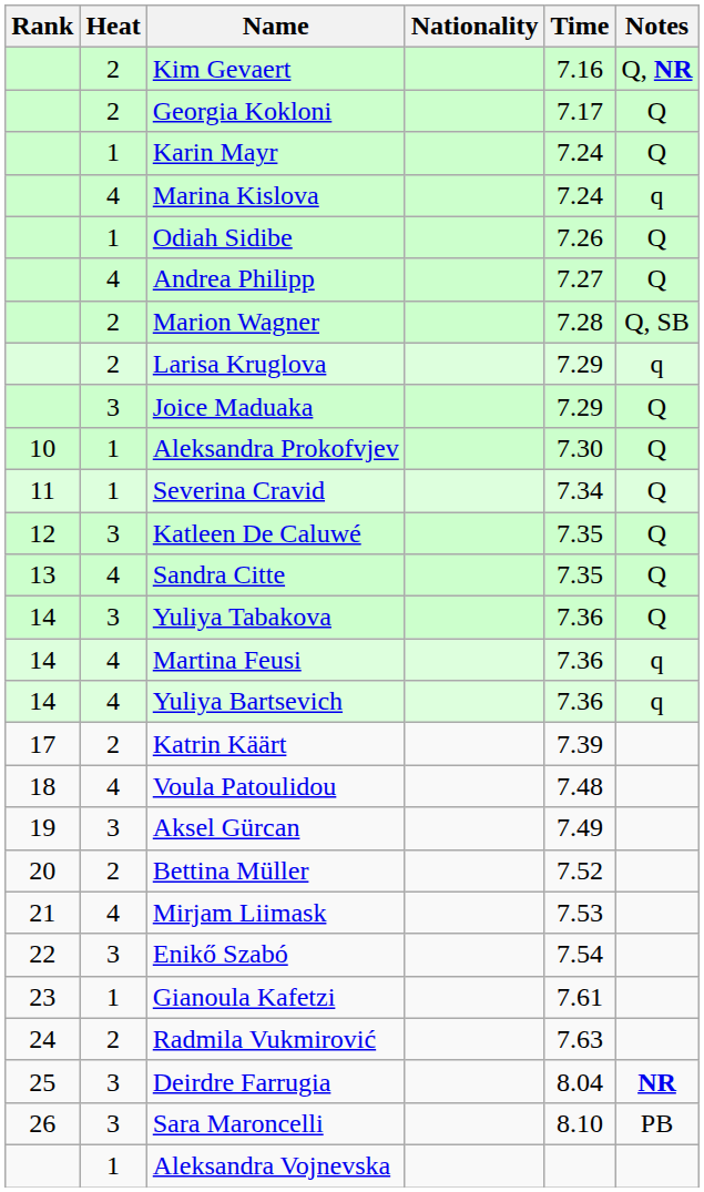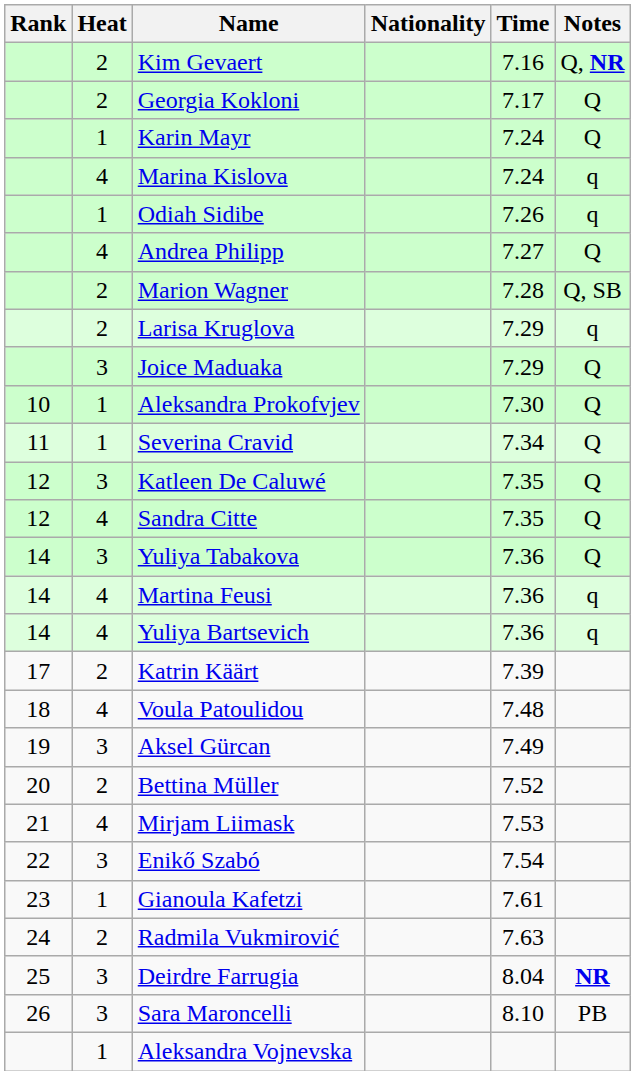 <table class="wikitable sortable" style="text-align:center">
 <tr>
 <th>Rank</th>
 <th>Heat</th>
 <th>Name</th>
 <th>Nationality</th>
 <th>Time</th>
 <th>Notes</th>
 </tr>
 <tr bgcolor=ccffcc>
 <td></td>
 <td>2</td>
 <td align="left"><a href='#'>Kim Gevaert</a></td>
 <td align=left></td>
 <td>7.16</td>
 <td>Q, <strong><a href='#'>NR</a></strong></td>
 </tr>
 <tr bgcolor=ccffcc>
 <td></td>
 <td>2</td>
 <td align="left"><a href='#'>Georgia Kokloni</a></td>
 <td align=left></td>
 <td>7.17</td>
 <td>Q</td>
 </tr>
 <tr bgcolor=ccffcc>
 <td></td>
 <td>1</td>
 <td align="left"><a href='#'>Karin Mayr</a></td>
 <td align=left></td>
 <td>7.24</td>
 <td>Q</td>
 </tr>
 <tr bgcolor=ccffcc>
 <td></td>
 <td>4</td>
 <td align="left"><a href='#'>Marina Kislova</a></td>
 <td align=left></td>
 <td>7.24</td>
 <td>q</td>
 </tr>
 <tr bgcolor=ccffcc>
 <td></td>
 <td>1</td>
 <td align="left"><a href='#'>Odiah Sidibe</a></td>
 <td align=left></td>
 <td>7.26</td>
-<td>Q</td>
+<td>q</td>
 </tr>
 <tr bgcolor=ccffcc>
 <td></td>
 <td>4</td>
 <td align="left"><a href='#'>Andrea Philipp</a></td>
 <td align=left></td>
 <td>7.27</td>
 <td>Q</td>
 </tr>
 <tr bgcolor=ccffcc>
 <td></td>
 <td>2</td>
 <td align="left"><a href='#'>Marion Wagner</a></td>
 <td align=left></td>
 <td>7.28</td>
 <td>Q, SB</td>
 </tr>
 <tr bgcolor=ddffdd>
 <td></td>
 <td>2</td>
 <td align="left"><a href='#'>Larisa Kruglova</a></td>
 <td align=left></td>
 <td>7.29</td>
 <td>q</td>
 </tr>
 <tr bgcolor=ccffcc>
 <td></td>
 <td>3</td>
 <td align="left"><a href='#'>Joice Maduaka</a></td>
 <td align=left></td>
 <td>7.29</td>
 <td>Q</td>
 </tr>
 <tr bgcolor=ccffcc>
 <td>10</td>
 <td>1</td>
 <td align="left"><a href='#'>Aleksandra Prokofvjev</a></td>
 <td align=left></td>
 <td>7.30</td>
 <td>Q</td>
 </tr>
 <tr bgcolor=ddffdd>
 <td>11</td>
 <td>1</td>
 <td align="left"><a href='#'>Severina Cravid</a></td>
 <td align=left></td>
 <td>7.34</td>
 <td>Q</td>
 </tr>
 <tr bgcolor=ccffcc>
 <td>12</td>
 <td>3</td>
 <td align="left"><a href='#'>Katleen De Caluwé</a></td>
 <td align=left></td>
 <td>7.35</td>
 <td>Q</td>
 </tr>
 <tr bgcolor=ccffcc>
-<td>13</td>
+<td>12</td>
 <td>4</td>
 <td align="left"><a href='#'>Sandra Citte</a></td>
 <td align=left></td>
 <td>7.35</td>
 <td>Q</td>
 </tr>
 <tr bgcolor=ccffcc>
 <td>14</td>
 <td>3</td>
 <td align="left"><a href='#'>Yuliya Tabakova</a></td>
 <td align=left></td>
 <td>7.36</td>
 <td>Q</td>
 </tr>
 <tr bgcolor=ddffdd>
 <td>14</td>
 <td>4</td>
 <td align="left"><a href='#'>Martina Feusi</a></td>
 <td align=left></td>
 <td>7.36</td>
 <td>q</td>
 </tr>
 <tr bgcolor=ddffdd>
 <td>14</td>
 <td>4</td>
 <td align="left"><a href='#'>Yuliya Bartsevich</a></td>
 <td align=left></td>
 <td>7.36</td>
 <td>q</td>
 </tr>
 <tr>
 <td>17</td>
 <td>2</td>
 <td align="left"><a href='#'>Katrin Käärt</a></td>
 <td align=left></td>
 <td>7.39</td>
 <td></td>
 </tr>
 <tr>
 <td>18</td>
 <td>4</td>
 <td align="left"><a href='#'>Voula Patoulidou</a></td>
 <td align=left></td>
 <td>7.48</td>
 <td></td>
 </tr>
 <tr>
 <td>19</td>
 <td>3</td>
 <td align="left"><a href='#'>Aksel Gürcan</a></td>
 <td align=left></td>
 <td>7.49</td>
 <td></td>
 </tr>
 <tr>
 <td>20</td>
 <td>2</td>
 <td align="left"><a href='#'>Bettina Müller</a></td>
 <td align=left></td>
 <td>7.52</td>
 <td></td>
 </tr>
 <tr>
 <td>21</td>
 <td>4</td>
 <td align="left"><a href='#'>Mirjam Liimask</a></td>
 <td align=left></td>
 <td>7.53</td>
 <td></td>
 </tr>
 <tr>
 <td>22</td>
 <td>3</td>
 <td align="left"><a href='#'>Enikő Szabó</a></td>
 <td align=left></td>
 <td>7.54</td>
 <td></td>
 </tr>
 <tr>
 <td>23</td>
 <td>1</td>
 <td align="left"><a href='#'>Gianoula Kafetzi</a></td>
 <td align=left></td>
 <td>7.61</td>
 <td></td>
 </tr>
 <tr>
 <td>24</td>
 <td>2</td>
 <td align="left"><a href='#'>Radmila Vukmirović</a></td>
 <td align=left></td>
 <td>7.63</td>
 <td></td>
 </tr>
 <tr>
 <td>25</td>
 <td>3</td>
 <td align="left"><a href='#'>Deirdre Farrugia</a></td>
 <td align=left></td>
 <td>8.04</td>
 <td><strong><a href='#'>NR</a></strong></td>
 </tr>
 <tr>
 <td>26</td>
 <td>3</td>
 <td align="left"><a href='#'>Sara Maroncelli</a></td>
 <td align=left></td>
 <td>8.10</td>
 <td>PB</td>
 </tr>
 <tr>
 <td></td>
 <td>1</td>
 <td align="left"><a href='#'>Aleksandra Vojnevska</a></td>
 <td align=left></td>
 <td></td>
 <td></td>
 </tr>
 </table>
